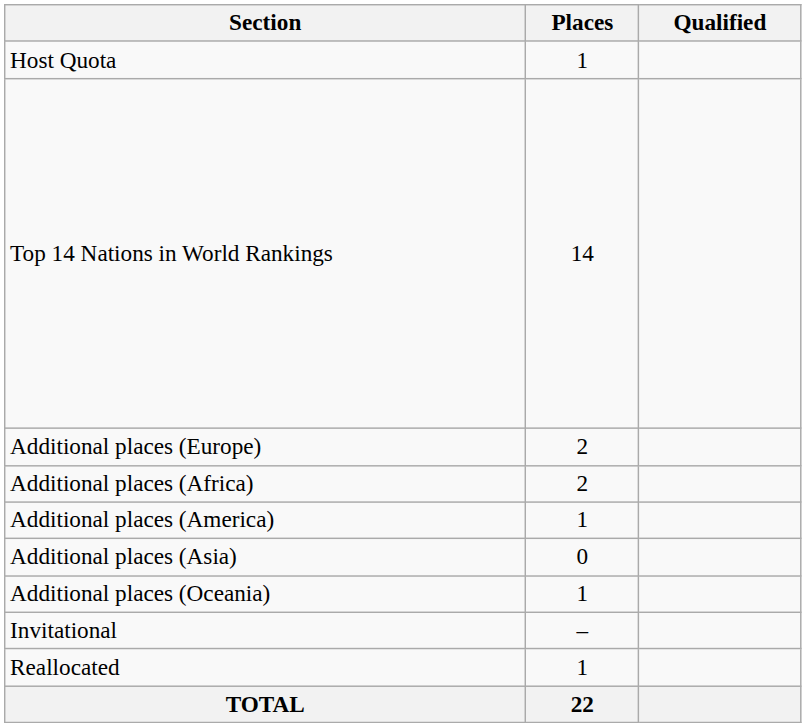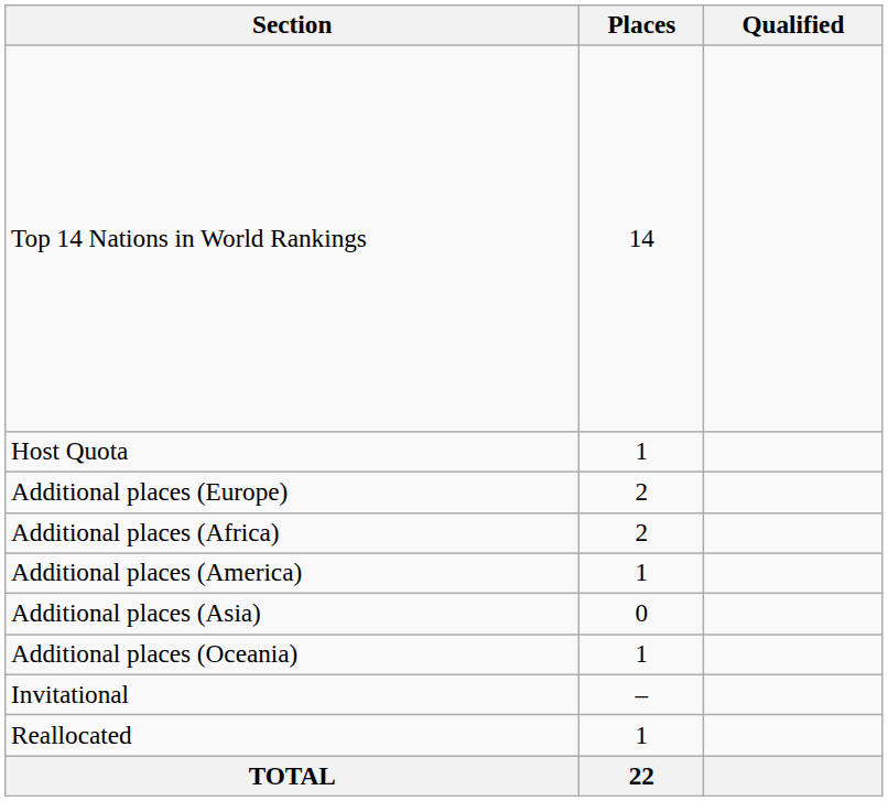 <table class="wikitable" width=550>
 <tr>
 <th>Section</th>
 <th>Places</th>
 <th>Qualified</th>
 </tr>
 <tr>
+<td>Top 14 Nations in World Rankings</td>
+<td align="center">14</td>
+<td><br><br><br><br><br><br><br><br><br><br><br><br><br></td>
+</tr>
+<tr>
 <td>Host Quota</td>
 <td align="center">1</td>
 <td></td>
-</tr>
-<tr>
-<td>Top 14 Nations in World Rankings</td>
-<td align="center">14</td>
-<td><br><br><br><br><br><br><br><br><br><br><br><br><br></td>
 </tr>
 <tr>
 <td>Additional places (Europe)</td>
 <td align="center">2</td>
 <td><br></td>
 </tr>
 <tr>
 <td>Additional places (Africa)</td>
 <td align="center">2</td>
 <td><br></td>
 </tr>
 <tr>
 <td>Additional places (America)</td>
 <td align="center">1</td>
 <td></td>
 </tr>
 <tr>
 <td>Additional places (Asia)</td>
 <td align="center">0</td>
 <td></td>
 </tr>
 <tr>
 <td>Additional places (Oceania)</td>
 <td align="center">1</td>
 <td></td>
 </tr>
 <tr>
 <td>Invitational</td>
 <td align="center">–</td>
 <td></td>
 </tr>
 <tr>
 <td>Reallocated</td>
 <td align="center">1</td>
 <td></td>
 </tr>
 <tr>
 <th>TOTAL</th>
 <th>22</th>
 <th></th>
 </tr>
 </table>
